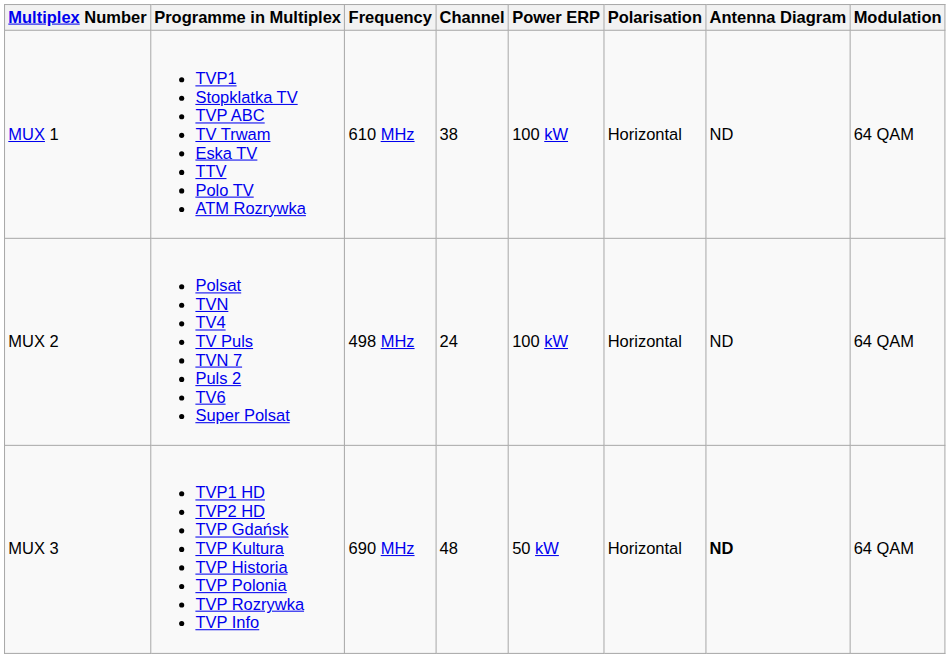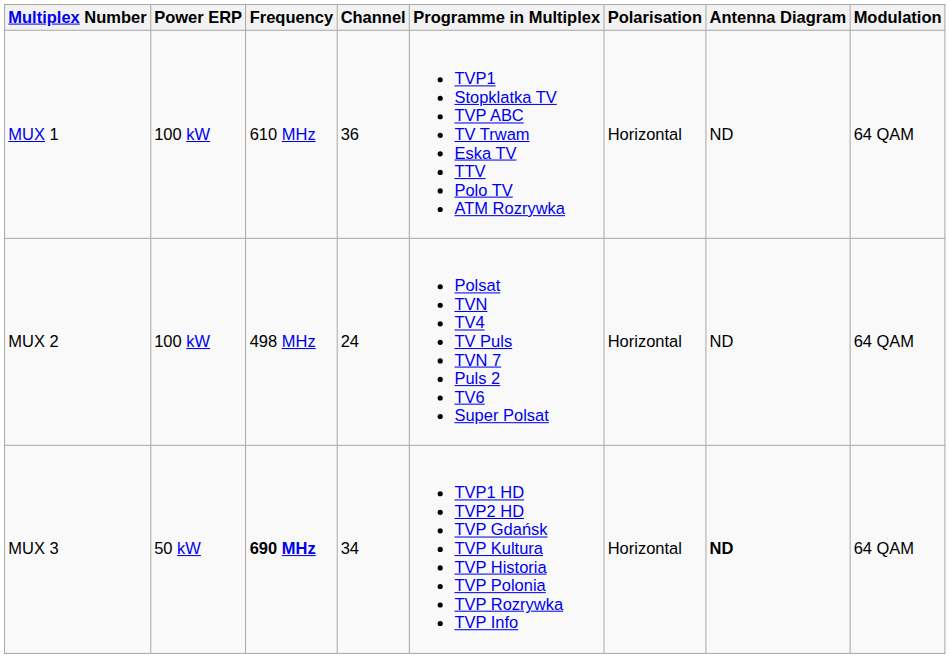 <table class="wikitable">
 <tr>
 <th><a href='#'>Multiplex</a> Number</th>
-<th>Programme in Multiplex</th>
+<th>Power ERP</th>
 <th>Frequency</th>
 <th>Channel</th>
-<th>Power ERP</th>
+<th>Programme in Multiplex</th>
 <th>Polarisation</th>
 <th>Antenna Diagram</th>
 <th>Modulation</th>
 </tr>
 <tr>
 <td><a href='#'>MUX</a> 1</td>
+<td>100 <a href='#'>kW</a></td>
+<td>610 <a href='#'>MHz</a></td>
+<td>36</td>
 <td><br><ul><li><a href='#'>TVP1</a></li><li><a href='#'>Stopklatka TV</a></li><li><a href='#'>TVP ABC</a></li><li><a href='#'>TV Trwam</a></li><li><a href='#'>Eska TV</a></li><li><a href='#'>TTV</a></li><li><a href='#'>Polo TV</a></li><li><a href='#'>ATM Rozrywka</a></li></ul></td>
-<td>610 <a href='#'>MHz</a></td>
-<td>38</td>
-<td>100 <a href='#'>kW</a></td>
 <td>Horizontal</td>
 <td>ND</td>
 <td>64 QAM</td>
 </tr>
 <tr>
 <td>MUX 2</td>
-<td><br><ul><li><a href='#'>Polsat</a></li><li><a href='#'>TVN</a></li><li><a href='#'>TV4</a></li><li><a href='#'>TV Puls</a></li><li><a href='#'>TVN 7</a></li><li><a href='#'>Puls 2</a></li><li><a href='#'>TV6</a></li><li><a href='#'>Super Polsat</a></li></ul></td>
+<td>100 <a href='#'>kW</a></td>
 <td>498 <a href='#'>MHz</a></td>
 <td>24</td>
-<td>100 <a href='#'>kW</a></td>
+<td><br><ul><li><a href='#'>Polsat</a></li><li><a href='#'>TVN</a></li><li><a href='#'>TV4</a></li><li><a href='#'>TV Puls</a></li><li><a href='#'>TVN 7</a></li><li><a href='#'>Puls 2</a></li><li><a href='#'>TV6</a></li><li><a href='#'>Super Polsat</a></li></ul></td>
 <td>Horizontal</td>
 <td>ND</td>
 <td>64 QAM</td>
 </tr>
 <tr>
 <td>MUX 3</td>
+<td>50 <a href='#'>kW</a></td>
+<td><strong>690 <a href='#'>MHz</a></strong></td>
+<td>34</td>
 <td><br><ul><li><a href='#'>TVP1 HD</a></li><li><a href='#'>TVP2 HD</a></li><li><a href='#'>TVP Gdańsk</a></li><li><a href='#'>TVP Kultura</a></li><li><a href='#'>TVP Historia</a></li><li><a href='#'>TVP Polonia</a></li><li><a href='#'>TVP Rozrywka</a></li><li><a href='#'>TVP Info</a></li></ul></td>
-<td>690 <a href='#'>MHz</a></td>
-<td>48</td>
-<td>50 <a href='#'>kW</a></td>
 <td>Horizontal</td>
 <td><strong>ND</strong></td>
 <td>64 QAM</td>
 </tr>
 </table>
